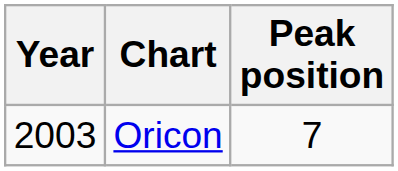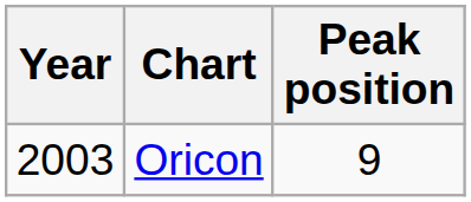 <table class="wikitable">
 <tr>
 <th>Year</th>
 <th>Chart</th>
 <th>Peak<br>position</th>
 </tr>
 <tr>
 <td rowspan="1">2003</td>
 <td><a href='#'>Oricon</a></td>
-<td style="text-align:center">7</td>
+<td style="text-align:center">9</td>
 </tr>
 </table>
